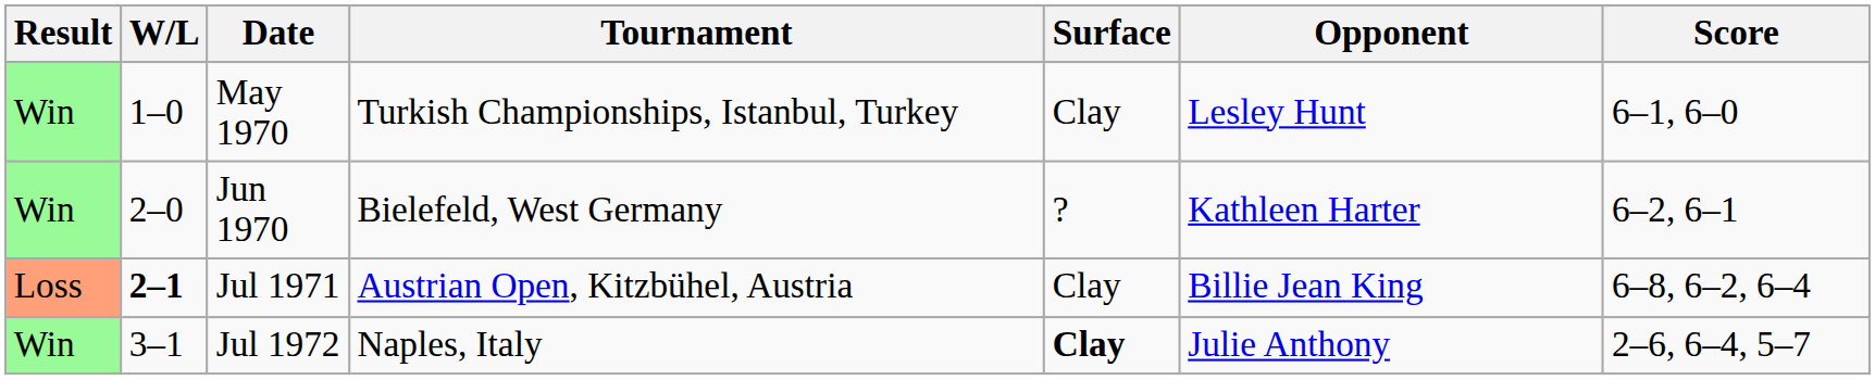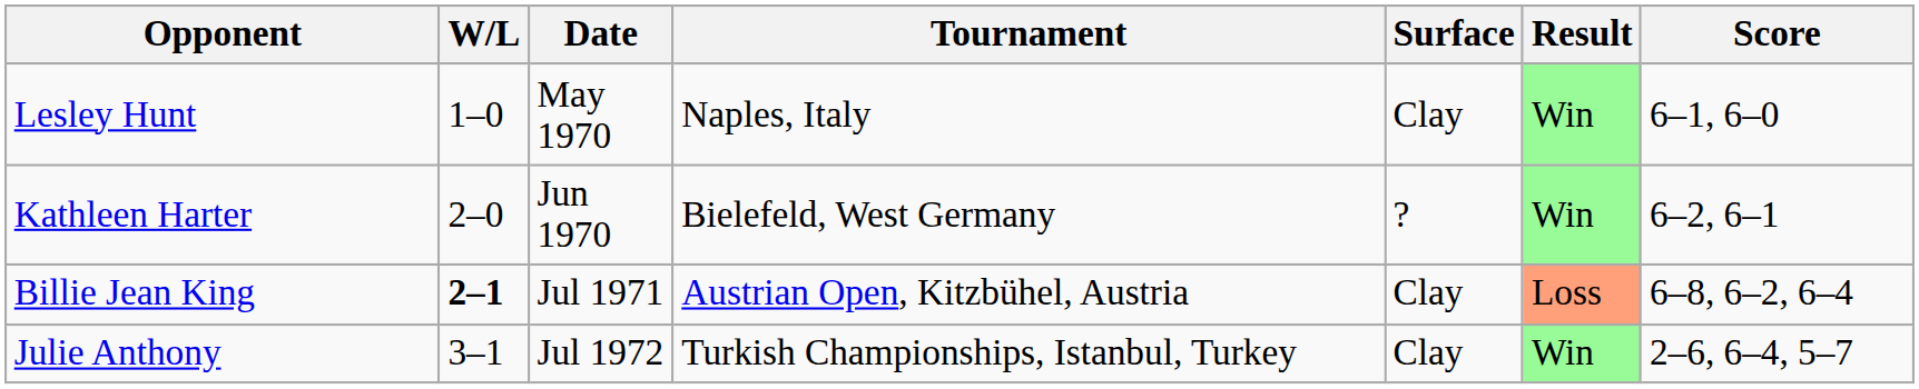 <table class="sortable wikitable">
 <tr>
-<th style="width:40px">Result</th>
+<th style="width:180px">Opponent</th>
 <th style="width:30px" class="unsortable">W/L</th>
 <th style="width:55px">Date</th>
 <th style="width:300px">Tournament</th>
 <th style="width:50px">Surface</th>
-<th style="width:180px">Opponent</th>
+<th style="width:40px">Result</th>
 <th style="width:110px" class="unsortable">Score</th>
 </tr>
 <tr>
-<td style="background:#98fb98;">Win</td>
+<td> <a href='#'>Lesley Hunt</a></td>
 <td>1–0</td>
 <td>May 1970</td>
-<td>Turkish Championships, Istanbul, Turkey </td>
+<td>Naples, Italy </td>
 <td>Clay</td>
-<td> <a href='#'>Lesley Hunt</a></td>
+<td style="background:#98fb98;">Win</td>
 <td>6–1, 6–0</td>
 </tr>
 <tr>
-<td style="background:#98fb98;">Win</td>
+<td> <a href='#'>Kathleen Harter</a></td>
 <td>2–0</td>
 <td>Jun 1970</td>
 <td>Bielefeld, West Germany </td>
 <td>?</td>
-<td> <a href='#'>Kathleen Harter</a></td>
+<td style="background:#98fb98;">Win</td>
 <td>6–2, 6–1</td>
 </tr>
 <tr>
-<td style="background:#ffa07a;">Loss</td>
+<td> <a href='#'>Billie Jean King</a></td>
 <td><strong>2–1</strong></td>
 <td>Jul 1971</td>
 <td><a href='#'>Austrian Open</a>,  Kitzbühel, Austria </td>
 <td>Clay</td>
-<td> <a href='#'>Billie Jean King</a></td>
+<td style="background:#ffa07a;">Loss</td>
 <td>6–8, 6–2, 6–4</td>
 </tr>
 <tr>
-<td style="background:#98fb98;">Win</td>
+<td> <a href='#'>Julie Anthony</a></td>
 <td>3–1</td>
 <td>Jul 1972</td>
-<td>Naples, Italy </td>
-<td><strong>Clay</strong></td>
-<td> <a href='#'>Julie Anthony</a></td>
+<td>Turkish Championships, Istanbul, Turkey </td>
+<td>Clay</td>
+<td style="background:#98fb98;">Win</td>
 <td>2–6, 6–4, 5–7</td>
 </tr>
 </table>
